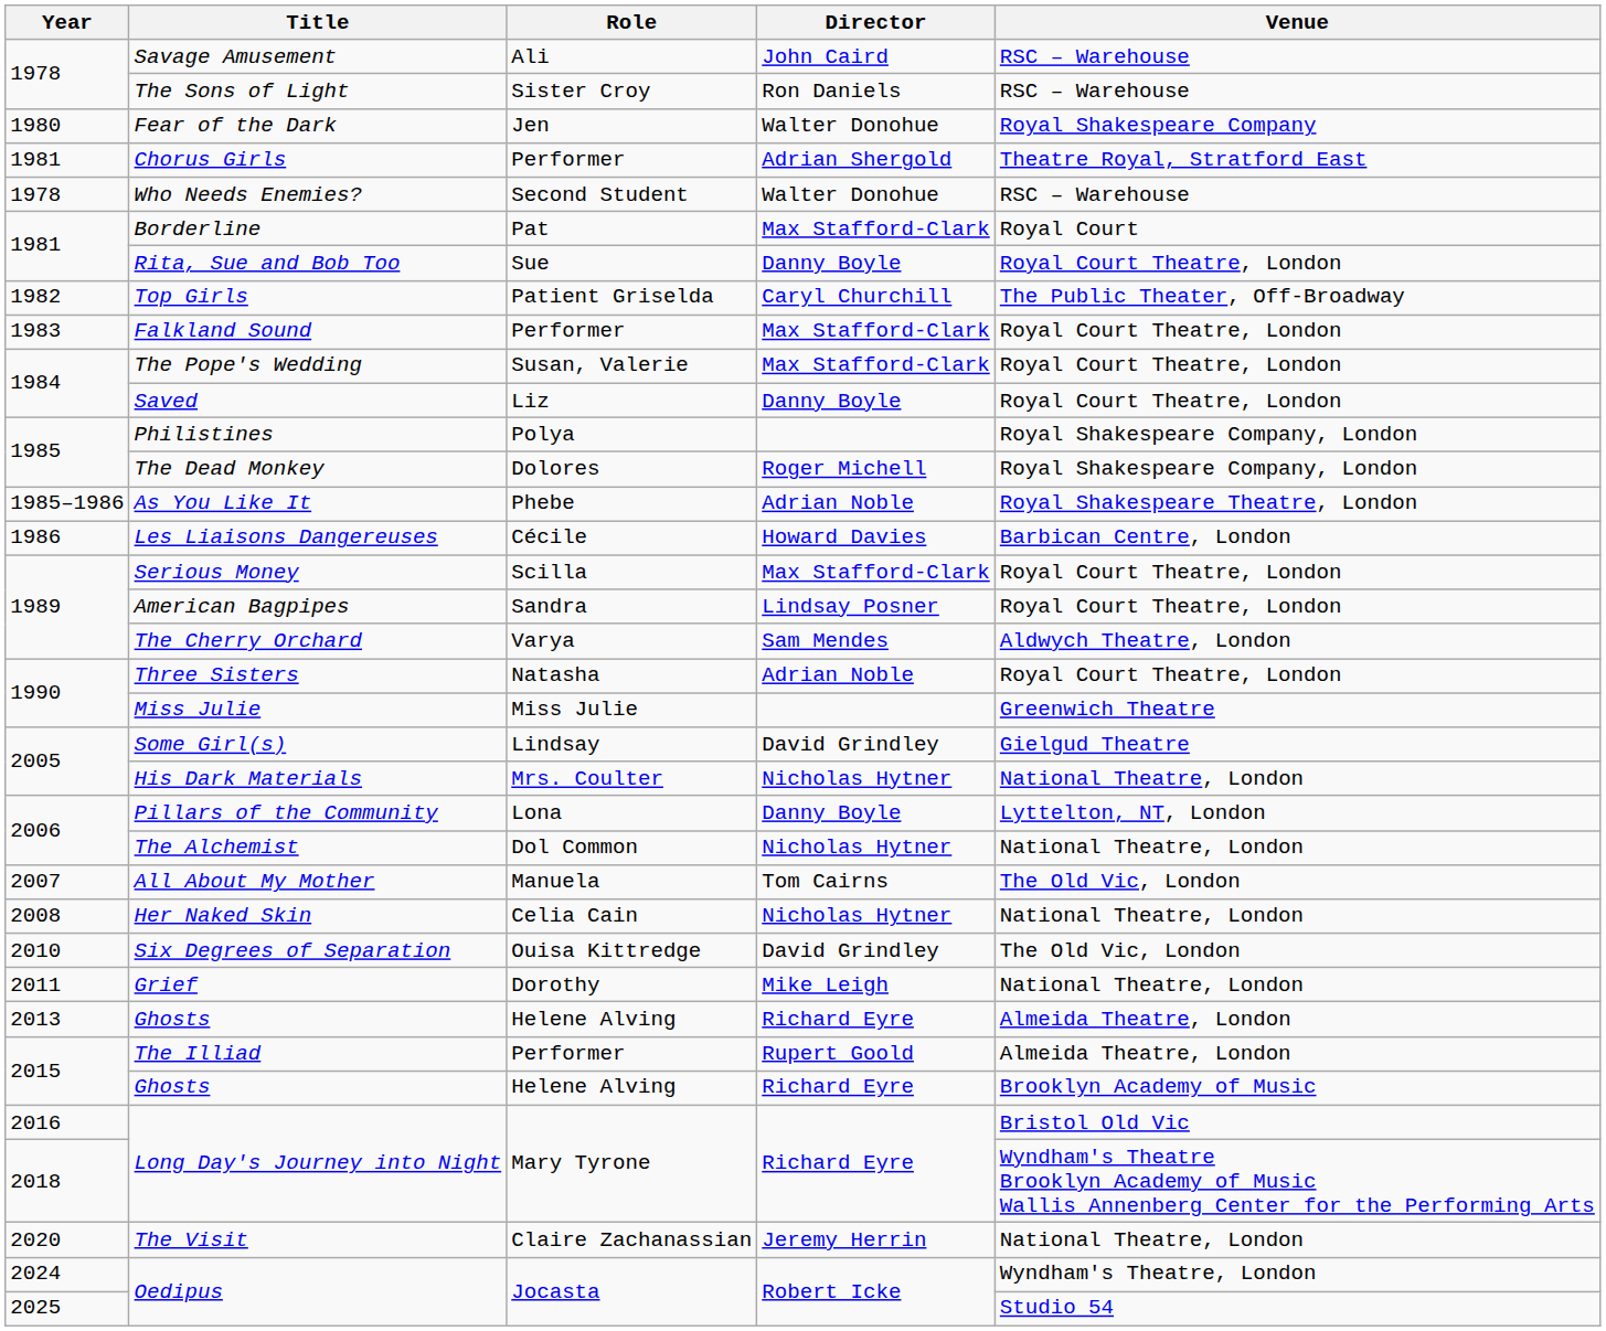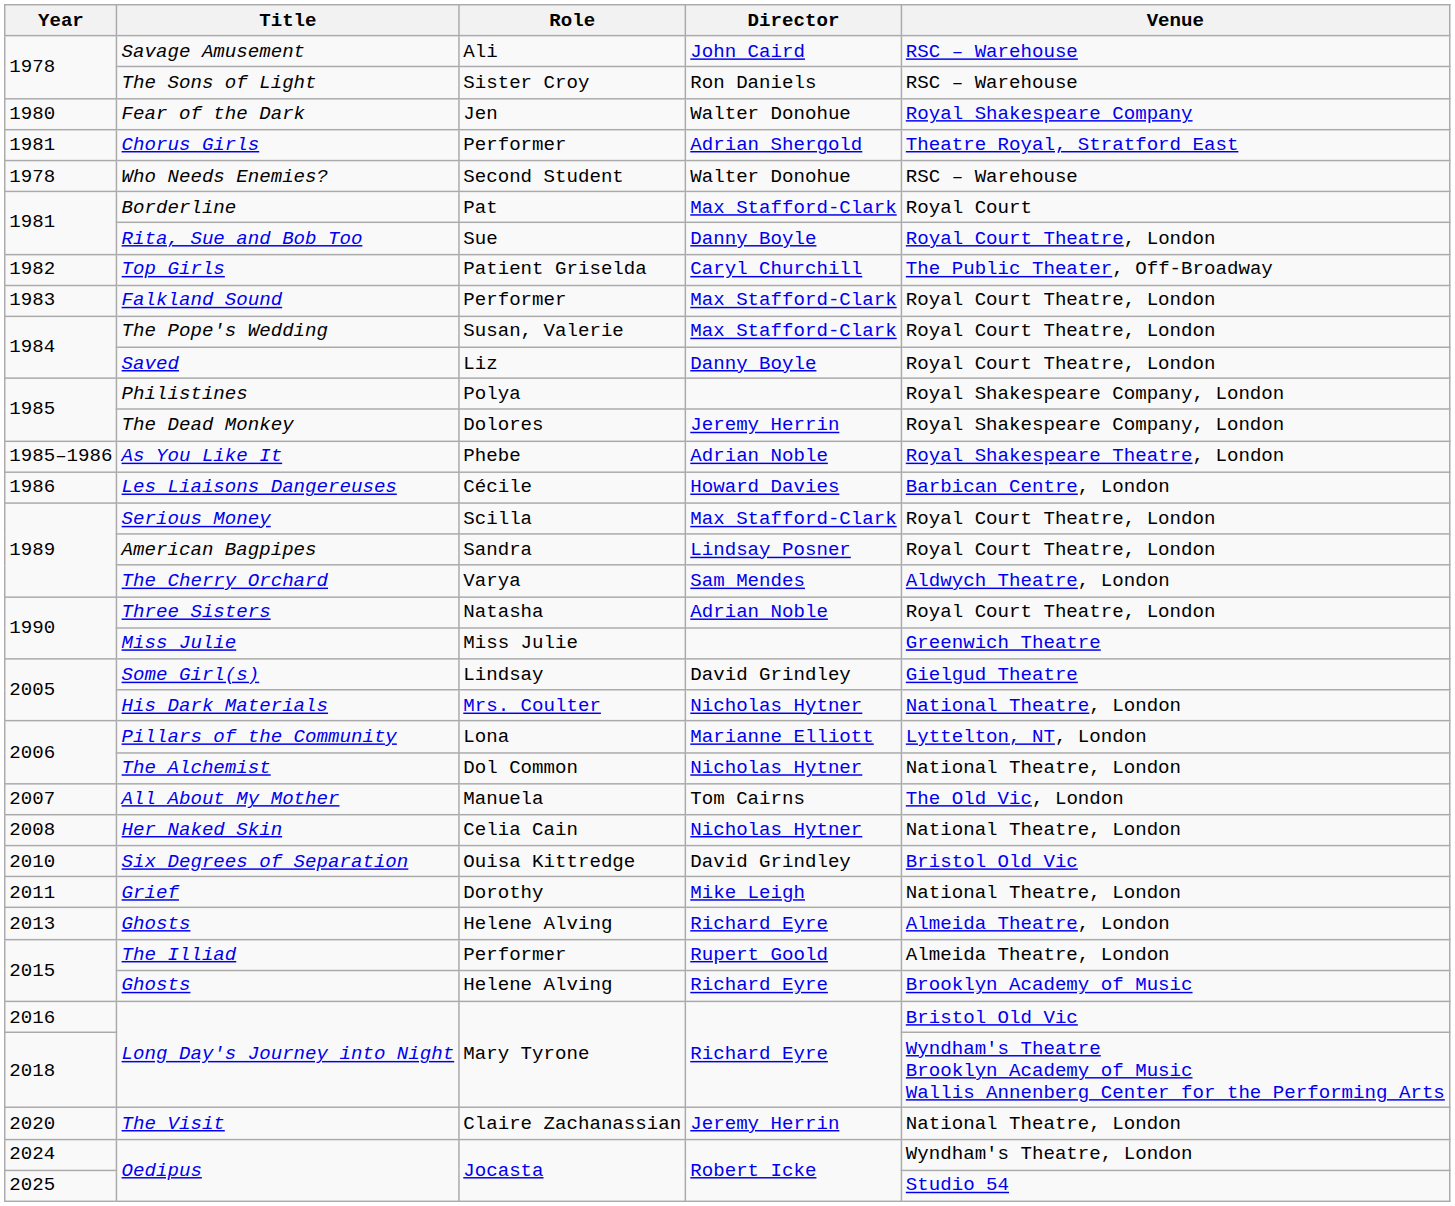 <table class="wikitable sortable">
 <tr>
 <th>Year</th>
 <th scope="col">Title</th>
 <th>Role</th>
 <th>Director</th>
 <th class="unsortable">Venue</th>
 </tr>
 <tr>
 <td rowspan="2">1978</td>
 <td><em>Savage Amusement</em></td>
 <td>Ali</td>
 <td><a href='#'>John Caird</a></td>
 <td><a href='#'>RSC – Warehouse</a></td>
 </tr>
 <tr>
 <td><em>The Sons of Light</em></td>
 <td>Sister Croy</td>
 <td>Ron Daniels</td>
 <td>RSC – Warehouse</td>
 </tr>
 <tr>
 <td>1980</td>
 <td><em>Fear of the Dark</em></td>
 <td>Jen</td>
 <td>Walter Donohue</td>
 <td><a href='#'>Royal Shakespeare Company</a></td>
 </tr>
 <tr>
 <td>1981</td>
 <td><em><a href='#'>Chorus Girls</a></em></td>
 <td>Performer</td>
 <td><a href='#'>Adrian Shergold</a></td>
 <td><a href='#'>Theatre Royal, Stratford East</a></td>
 </tr>
 <tr>
 <td>1978</td>
 <td><em>Who Needs Enemies?</em></td>
 <td>Second Student</td>
 <td>Walter Donohue</td>
 <td>RSC – Warehouse</td>
 </tr>
 <tr>
 <td rowspan="2">1981</td>
 <td><em>Borderline</em></td>
 <td>Pat</td>
 <td><a href='#'>Max Stafford-Clark</a></td>
 <td>Royal Court</td>
 </tr>
 <tr>
 <td><em><a href='#'>Rita, Sue and Bob Too</a></em></td>
 <td>Sue</td>
 <td><a href='#'>Danny Boyle</a></td>
 <td><a href='#'>Royal Court Theatre</a>, London</td>
 </tr>
 <tr>
 <td>1982</td>
 <td><em><a href='#'>Top Girls</a></em></td>
 <td>Patient Griselda</td>
 <td><a href='#'>Caryl Churchill</a></td>
 <td><a href='#'>The Public Theater</a>, Off-Broadway</td>
 </tr>
 <tr>
 <td>1983</td>
 <td><em><a href='#'>Falkland Sound</a></em></td>
 <td>Performer</td>
 <td><a href='#'>Max Stafford-Clark</a></td>
 <td>Royal Court Theatre, London</td>
 </tr>
 <tr>
 <td rowspan="2">1984</td>
 <td><em>The Pope's Wedding</em></td>
 <td>Susan, Valerie</td>
 <td><a href='#'>Max Stafford-Clark</a></td>
 <td>Royal Court Theatre, London</td>
 </tr>
 <tr>
 <td><em><a href='#'>Saved</a></em></td>
 <td>Liz</td>
 <td><a href='#'>Danny Boyle</a></td>
 <td>Royal Court Theatre, London</td>
 </tr>
 <tr>
 <td rowspan="2">1985</td>
 <td><em>Philistines</em></td>
 <td>Polya</td>
 <td></td>
 <td>Royal Shakespeare Company, London</td>
 </tr>
 <tr>
 <td><em>The Dead Monkey</em></td>
 <td>Dolores</td>
-<td><a href='#'>Roger Michell</a></td>
+<td><a href='#'>Jeremy Herrin</a></td>
 <td>Royal Shakespeare Company, London</td>
 </tr>
 <tr>
 <td>1985–1986</td>
 <td><em><a href='#'>As You Like It</a></em></td>
 <td>Phebe</td>
 <td><a href='#'>Adrian Noble</a></td>
 <td><a href='#'>Royal Shakespeare Theatre</a>, London</td>
 </tr>
 <tr>
 <td>1986</td>
 <td><em><a href='#'>Les Liaisons Dangereuses</a></em></td>
 <td>Cécile</td>
 <td><a href='#'>Howard Davies</a></td>
 <td><a href='#'>Barbican Centre</a>, London</td>
 </tr>
 <tr>
 <td rowspan="3">1989</td>
 <td><em><a href='#'>Serious Money</a></em></td>
 <td>Scilla</td>
 <td><a href='#'>Max Stafford-Clark</a></td>
 <td>Royal Court Theatre, London</td>
 </tr>
 <tr>
 <td><em>American Bagpipes</em></td>
 <td>Sandra</td>
 <td><a href='#'>Lindsay Posner</a></td>
 <td>Royal Court Theatre, London</td>
 </tr>
 <tr>
 <td><em><a href='#'>The Cherry Orchard</a></em></td>
 <td>Varya</td>
 <td><a href='#'>Sam Mendes</a></td>
 <td><a href='#'>Aldwych Theatre</a>, London</td>
 </tr>
 <tr>
 <td rowspan="2">1990</td>
 <td><em><a href='#'>Three Sisters</a></em></td>
 <td>Natasha</td>
 <td><a href='#'>Adrian Noble</a></td>
 <td>Royal Court Theatre, London</td>
 </tr>
 <tr>
 <td><em><a href='#'>Miss Julie</a></em></td>
 <td>Miss Julie</td>
 <td></td>
 <td><a href='#'>Greenwich Theatre</a></td>
 </tr>
 <tr>
 <td rowspan="2">2005</td>
 <td><em><a href='#'>Some Girl(s)</a></em></td>
 <td>Lindsay</td>
 <td>David Grindley</td>
 <td><a href='#'>Gielgud Theatre</a></td>
 </tr>
 <tr>
 <td><em><a href='#'>His Dark Materials</a></em></td>
 <td><a href='#'>Mrs. Coulter</a></td>
 <td><a href='#'>Nicholas Hytner</a></td>
 <td><a href='#'>National Theatre</a>, London</td>
 </tr>
 <tr>
 <td rowspan="2">2006</td>
 <td><em><a href='#'>Pillars of the Community</a></em></td>
 <td>Lona</td>
-<td><a href='#'>Danny Boyle</a></td>
+<td><a href='#'>Marianne Elliott</a></td>
 <td><a href='#'>Lyttelton, NT</a>, London</td>
 </tr>
 <tr>
 <td><em><a href='#'>The Alchemist</a></em></td>
 <td>Dol Common</td>
 <td><a href='#'>Nicholas Hytner</a></td>
 <td>National Theatre, London</td>
 </tr>
 <tr>
 <td>2007</td>
 <td><em><a href='#'>All About My Mother</a></em></td>
 <td>Manuela</td>
 <td>Tom Cairns</td>
 <td><a href='#'>The Old Vic</a>, London</td>
 </tr>
 <tr>
 <td>2008</td>
 <td><em><a href='#'>Her Naked Skin</a></em></td>
 <td>Celia Cain</td>
 <td><a href='#'>Nicholas Hytner</a></td>
 <td>National Theatre, London</td>
 </tr>
 <tr>
 <td>2010</td>
 <td><em><a href='#'>Six Degrees of Separation</a></em></td>
 <td>Ouisa Kittredge</td>
 <td>David Grindley</td>
-<td>The Old Vic, London</td>
+<td><a href='#'>Bristol Old Vic</a></td>
 </tr>
 <tr>
 <td>2011</td>
 <td><em><a href='#'>Grief</a></em></td>
 <td>Dorothy</td>
 <td><a href='#'>Mike Leigh</a></td>
 <td>National Theatre, London</td>
 </tr>
 <tr>
 <td>2013</td>
 <td><em><a href='#'>Ghosts</a></em></td>
 <td>Helene Alving</td>
 <td><a href='#'>Richard Eyre</a></td>
 <td><a href='#'>Almeida Theatre</a>, London</td>
 </tr>
 <tr>
 <td rowspan="2">2015</td>
 <td><em><a href='#'>The Illiad</a></em></td>
 <td>Performer</td>
 <td><a href='#'>Rupert Goold</a></td>
 <td>Almeida Theatre, London</td>
 </tr>
 <tr>
 <td><em><a href='#'>Ghosts</a></em></td>
 <td>Helene Alving</td>
 <td><a href='#'>Richard Eyre</a></td>
 <td><a href='#'>Brooklyn Academy of Music</a></td>
 </tr>
 <tr>
 <td>2016</td>
 <td rowspan=2><em><a href='#'>Long Day's Journey into Night</a></em></td>
 <td rowspan=2>Mary Tyrone</td>
 <td rowspan=2><a href='#'>Richard Eyre</a></td>
 <td><a href='#'>Bristol Old Vic</a></td>
 </tr>
 <tr>
 <td>2018</td>
 <td><a href='#'>Wyndham's Theatre</a> <br> <a href='#'>Brooklyn Academy of Music</a> <br> <a href='#'>Wallis Annenberg Center for the Performing Arts</a></td>
 </tr>
 <tr>
 <td>2020</td>
 <td><em><a href='#'>The Visit</a></em></td>
 <td>Claire Zachanassian</td>
 <td><a href='#'>Jeremy Herrin</a></td>
 <td>National Theatre, London</td>
 </tr>
 <tr>
 <td>2024</td>
 <td rowspan="2"><em><a href='#'>Oedipus</a></em></td>
 <td rowspan="2"><a href='#'>Jocasta</a></td>
 <td rowspan="2"><a href='#'>Robert Icke</a></td>
 <td>Wyndham's Theatre, London</td>
 </tr>
 <tr>
 <td>2025</td>
 <td><a href='#'>Studio 54</a></td>
 </tr>
 </table>
